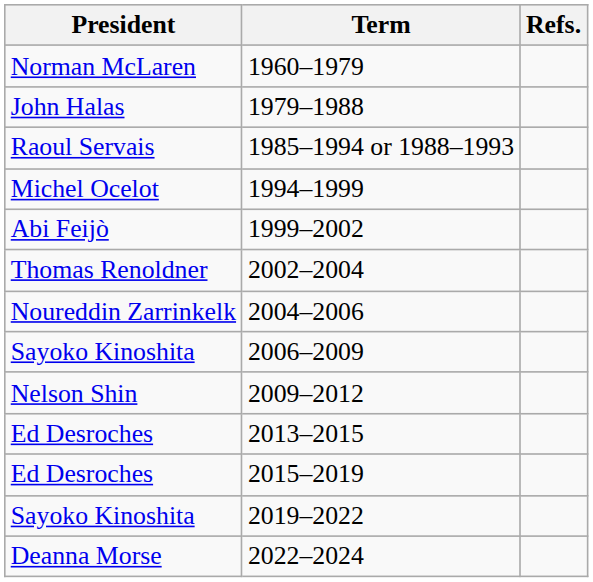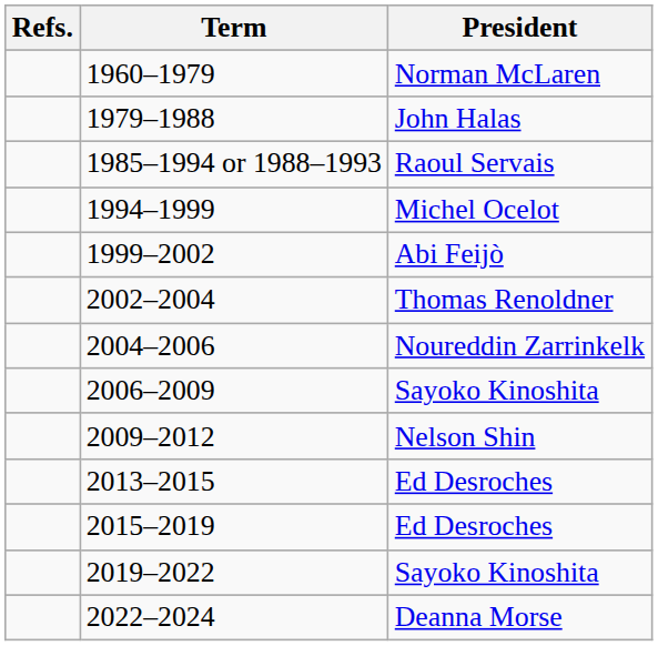 <table class="wikitable">
 <tr>
+<th>Refs.</th>
+<th>Term</th>
 <th>President</th>
-<th>Term</th>
-<th>Refs.</th>
 </tr>
 <tr>
+<td></td>
+<td>1960–1979</td>
 <td><a href='#'>Norman McLaren</a></td>
-<td>1960–1979</td>
-<td></td>
 </tr>
 <tr>
+<td></td>
+<td>1979–1988</td>
 <td><a href='#'>John Halas</a></td>
-<td>1979–1988</td>
-<td></td>
 </tr>
 <tr>
+<td></td>
+<td>1985–1994 or 1988–1993</td>
 <td><a href='#'>Raoul Servais</a></td>
-<td>1985–1994 or 1988–1993</td>
-<td></td>
 </tr>
 <tr>
+<td></td>
+<td>1994–1999</td>
 <td><a href='#'>Michel Ocelot</a></td>
-<td>1994–1999</td>
-<td></td>
 </tr>
 <tr>
+<td></td>
+<td>1999–2002</td>
 <td><a href='#'>Abi Feijò</a></td>
-<td>1999–2002</td>
-<td></td>
 </tr>
 <tr>
+<td></td>
+<td>2002–2004</td>
 <td><a href='#'>Thomas Renoldner</a></td>
-<td>2002–2004</td>
-<td></td>
 </tr>
 <tr>
+<td></td>
+<td>2004–2006</td>
 <td><a href='#'>Noureddin Zarrinkelk</a></td>
-<td>2004–2006</td>
-<td></td>
 </tr>
 <tr>
+<td></td>
+<td>2006–2009</td>
 <td><a href='#'>Sayoko Kinoshita</a></td>
-<td>2006–2009</td>
-<td></td>
 </tr>
 <tr>
+<td></td>
+<td>2009–2012</td>
 <td><a href='#'>Nelson Shin</a></td>
-<td>2009–2012</td>
-<td></td>
 </tr>
 <tr>
+<td></td>
+<td>2013–2015</td>
 <td><a href='#'>Ed Desroches</a></td>
-<td>2013–2015</td>
-<td></td>
 </tr>
 <tr>
+<td></td>
+<td>2015–2019</td>
 <td><a href='#'>Ed Desroches</a></td>
-<td>2015–2019</td>
-<td></td>
 </tr>
 <tr>
+<td></td>
+<td>2019–2022</td>
 <td><a href='#'>Sayoko Kinoshita</a></td>
-<td>2019–2022</td>
-<td></td>
 </tr>
 <tr>
+<td></td>
+<td>2022–2024</td>
 <td><a href='#'>Deanna Morse</a></td>
-<td>2022–2024</td>
-<td></td>
 </tr>
 </table>
